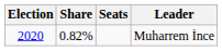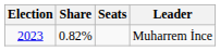 <table class="sortable wikitable" style="text-align: center;">
 <tr>
 <th scope="col">Election</th>
 <th scope="col">Share</th>
 <th scope="col">Seats</th>
 <th scope="col">Leader</th>
 </tr>
 <tr>
-<td><a href='#'>2020</a></td>
+<td><a href='#'>2023</a></td>
 <td>0.82%</td>
 <td></td>
 <td rowspan="1">Muharrem İnce</td>
 </tr>
 </table>
